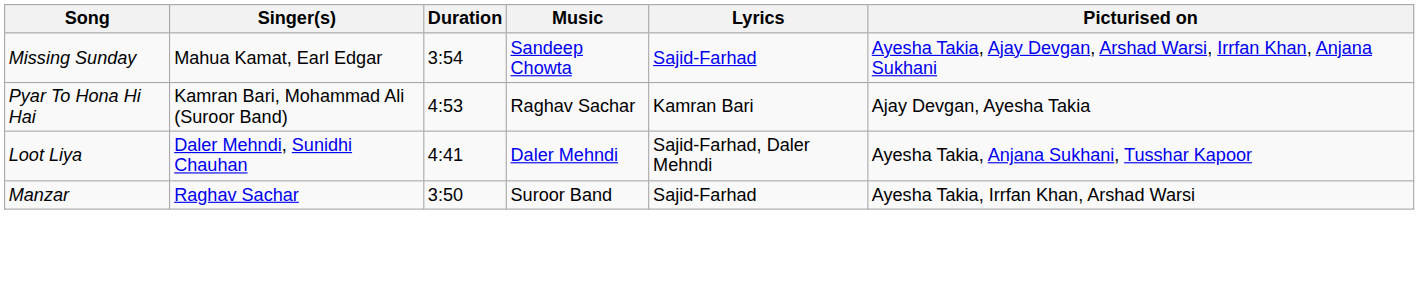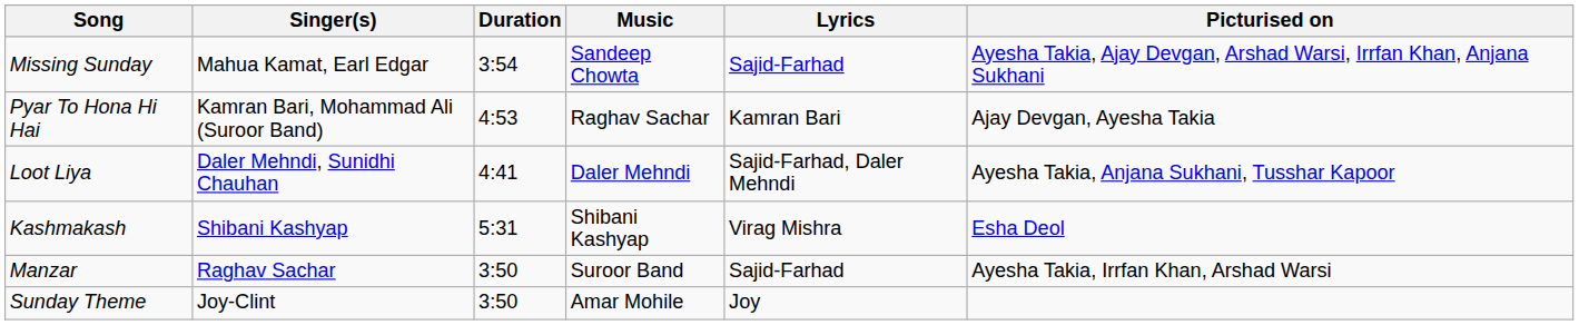 <table class="wikitable">
 <tr style="background:#ccc; text-align:center;">
 <th>Song</th>
 <th>Singer(s)</th>
 <th>Duration</th>
 <th>Music</th>
 <th>Lyrics</th>
 <th>Picturised on</th>
 </tr>
 <tr>
 <td><em>Missing Sunday</em></td>
 <td>Mahua Kamat, Earl Edgar</td>
 <td>3:54</td>
 <td><a href='#'>Sandeep Chowta</a></td>
 <td><a href='#'>Sajid-Farhad</a></td>
 <td><a href='#'>Ayesha Takia</a>, <a href='#'>Ajay Devgan</a>, <a href='#'>Arshad Warsi</a>, <a href='#'>Irrfan Khan</a>, <a href='#'>Anjana Sukhani</a></td>
 </tr>
 <tr>
 <td><em>Pyar To Hona Hi Hai</em></td>
 <td>Kamran Bari, Mohammad Ali<br>(Suroor Band)</td>
 <td>4:53</td>
 <td>Raghav Sachar</td>
 <td>Kamran Bari</td>
 <td>Ajay Devgan, Ayesha Takia</td>
 </tr>
 <tr>
 <td><em>Loot Liya</em></td>
 <td><a href='#'>Daler Mehndi</a>, <a href='#'>Sunidhi Chauhan</a></td>
 <td>4:41</td>
 <td><a href='#'>Daler Mehndi</a></td>
 <td>Sajid-Farhad, Daler Mehndi</td>
 <td>Ayesha Takia, <a href='#'>Anjana Sukhani</a>, <a href='#'>Tusshar Kapoor</a></td>
 </tr>
 <tr>
+<td><em>Kashmakash</em></td>
+<td><a href='#'>Shibani Kashyap</a></td>
+<td>5:31</td>
+<td>Shibani Kashyap</td>
+<td>Virag Mishra</td>
+<td><a href='#'>Esha Deol</a></td>
+</tr>
+<tr>
 <td><em>Manzar</em></td>
 <td><a href='#'>Raghav Sachar</a></td>
 <td>3:50</td>
 <td>Suroor Band</td>
 <td>Sajid-Farhad</td>
 <td>Ayesha Takia, Irrfan Khan, Arshad Warsi</td>
 </tr>
+<tr>
+<td><em>Sunday Theme</em></td>
+<td>Joy-Clint</td>
+<td>3:50</td>
+<td>Amar Mohile</td>
+<td>Joy</td>
+<td></td>
+</tr>
 </table>
